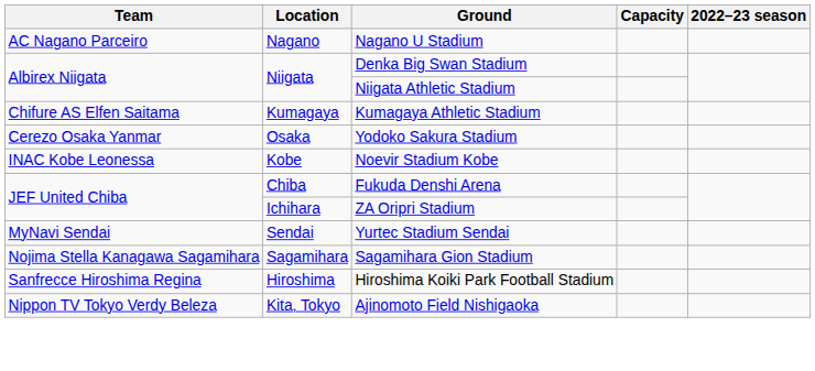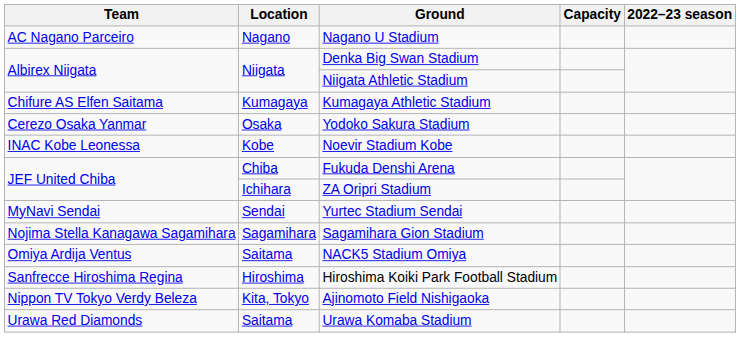 <table class="wikitable sortable">
 <tr>
 <th>Team</th>
 <th>Location</th>
 <th>Ground</th>
 <th>Capacity</th>
 <th>2022–23 season</th>
 </tr>
 <tr>
 <td><a href='#'>AC Nagano Parceiro</a></td>
 <td><a href='#'>Nagano</a></td>
 <td><a href='#'>Nagano U Stadium</a></td>
 <td></td>
 <td></td>
 </tr>
 <tr>
 <td rowspan=2><a href='#'>Albirex Niigata</a></td>
 <td rowspan=2><a href='#'>Niigata</a></td>
 <td><a href='#'>Denka Big Swan Stadium</a></td>
 <td></td>
 <td rowspan=2></td>
 </tr>
 <tr>
 <td><a href='#'>Niigata Athletic Stadium</a></td>
 <td></td>
 </tr>
 <tr>
 <td><a href='#'>Chifure AS Elfen Saitama</a></td>
 <td><a href='#'>Kumagaya</a></td>
 <td><a href='#'>Kumagaya Athletic Stadium</a></td>
 <td></td>
 <td></td>
 </tr>
 <tr>
 <td><a href='#'>Cerezo Osaka Yanmar</a></td>
 <td><a href='#'>Osaka</a></td>
 <td><a href='#'>Yodoko Sakura Stadium</a></td>
 <td></td>
 <td></td>
 </tr>
 <tr>
 <td><a href='#'>INAC Kobe Leonessa</a></td>
 <td><a href='#'>Kobe</a></td>
 <td><a href='#'>Noevir Stadium Kobe</a></td>
 <td></td>
 <td></td>
 </tr>
 <tr>
 <td rowspan=2><a href='#'>JEF United Chiba</a></td>
 <td><a href='#'>Chiba</a></td>
 <td><a href='#'>Fukuda Denshi Arena</a></td>
 <td></td>
 <td rowspan=2></td>
 </tr>
 <tr>
 <td><a href='#'>Ichihara</a></td>
 <td><a href='#'>ZA Oripri Stadium</a></td>
 <td></td>
 </tr>
 <tr>
 <td><a href='#'>MyNavi Sendai</a></td>
 <td><a href='#'>Sendai</a></td>
 <td><a href='#'>Yurtec Stadium Sendai</a></td>
 <td></td>
 <td></td>
 </tr>
 <tr>
 <td><a href='#'>Nojima Stella Kanagawa Sagamihara</a></td>
 <td><a href='#'>Sagamihara</a></td>
 <td><a href='#'>Sagamihara Gion Stadium</a></td>
 <td></td>
 <td></td>
 </tr>
 <tr>
+<td><a href='#'>Omiya Ardija Ventus</a></td>
+<td><a href='#'>Saitama</a></td>
+<td><a href='#'>NACK5 Stadium Omiya</a></td>
+<td></td>
+<td></td>
+</tr>
+<tr>
 <td><a href='#'>Sanfrecce Hiroshima Regina</a></td>
 <td><a href='#'>Hiroshima</a></td>
 <td>Hiroshima Koiki Park Football Stadium</td>
 <td></td>
 <td></td>
 </tr>
 <tr>
 <td><a href='#'>Nippon TV Tokyo Verdy Beleza</a></td>
 <td><a href='#'>Kita, Tokyo</a></td>
 <td><a href='#'>Ajinomoto Field Nishigaoka</a></td>
 <td></td>
 <td></td>
 </tr>
+<tr>
+<td><a href='#'>Urawa Red Diamonds</a></td>
+<td><a href='#'>Saitama</a></td>
+<td><a href='#'>Urawa Komaba Stadium</a></td>
+<td></td>
+<td></td>
+</tr>
 </table>
